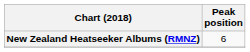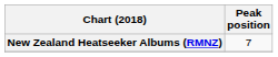 <table class="wikitable sortable plainrowheaders" style="text-align:center">
 <tr>
 <th scope="col">Chart (2018)</th>
 <th scope="col">Peak<br> position</th>
 </tr>
 <tr>
 <th scope="row">New Zealand Heatseeker Albums (<a href='#'>RMNZ</a>)</th>
-<td>6</td>
+<td>7</td>
 </tr>
 <tr>
 </tr>
 <tr>
 </tr>
 </table>
